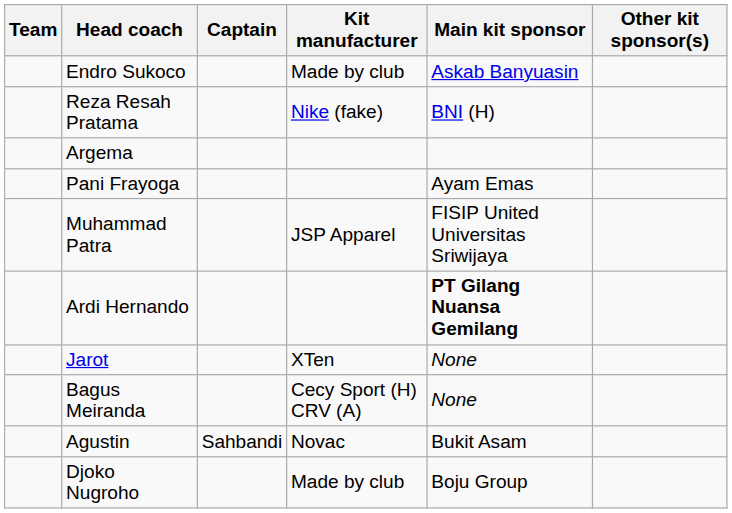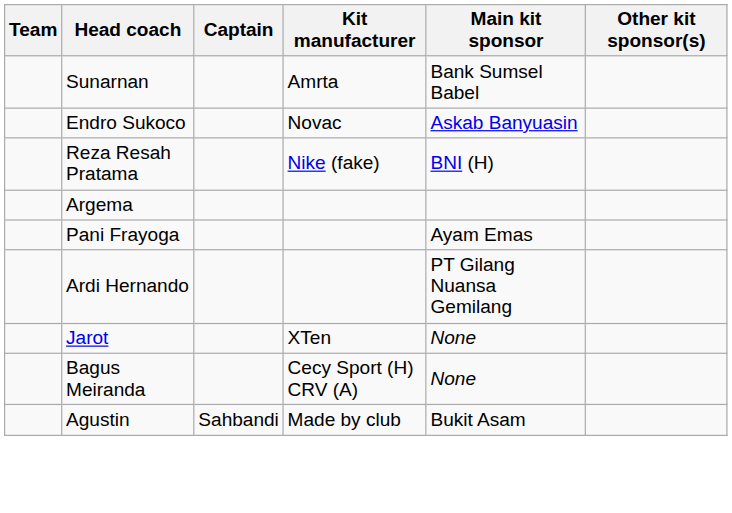 <table class="wikitable">
 <tr>
 <th>Team</th>
 <th>Head coach</th>
 <th>Captain</th>
 <th class="nowrap">Kit manufacturer</th>
 <th>Main kit sponsor</th>
 <th>Other kit sponsor(s)</th>
 </tr>
 <tr>
 <td></td>
+<td> Sunarnan</td>
+<td></td>
+<td> Amrta</td>
+<td>Bank Sumsel Babel</td>
+<td></td>
+</tr>
+<tr>
+<td></td>
 <td> Endro Sukoco</td>
 <td></td>
-<td> Made by club</td>
+<td> Novac</td>
 <td><a href='#'>Askab Banyuasin</a></td>
 <td></td>
 </tr>
 <tr>
 <td></td>
 <td> Reza Resah Pratama</td>
 <td></td>
 <td> <a href='#'>Nike</a> (fake)</td>
 <td><a href='#'>BNI</a> (H)</td>
 <td></td>
 </tr>
 <tr>
 <td></td>
 <td> Argema</td>
 <td></td>
 <td></td>
 <td></td>
 <td></td>
 </tr>
 <tr>
 <td></td>
 <td> Pani Frayoga</td>
 <td></td>
 <td></td>
 <td>Ayam Emas</td>
 <td></td>
 </tr>
 <tr>
 <td></td>
-<td> Muhammad Patra</td>
-<td></td>
-<td> JSP Apparel</td>
-<td>FISIP United Universitas Sriwijaya</td>
-<td></td>
-</tr>
-<tr>
-<td></td>
 <td> Ardi Hernando</td>
 <td></td>
 <td></td>
-<td><strong>PT Gilang Nuansa Gemilang</strong></td>
+<td>PT Gilang Nuansa Gemilang</td>
 <td></td>
 </tr>
 <tr>
 <td></td>
 <td> <a href='#'>Jarot</a></td>
 <td></td>
 <td> XTen</td>
 <td><em>None</em></td>
 <td></td>
 </tr>
 <tr>
 <td></td>
 <td> Bagus Meiranda</td>
 <td></td>
 <td> Cecy Sport (H)<br> CRV (A)</td>
 <td><em>None</em></td>
 <td></td>
 </tr>
 <tr>
 <td></td>
 <td> Agustin</td>
 <td> Sahbandi</td>
-<td> Novac</td>
+<td> Made by club</td>
 <td>Bukit Asam</td>
 <td></td>
 </tr>
-<tr>
-<td></td>
-<td> Djoko Nugroho</td>
-<td></td>
-<td> Made by club</td>
-<td>Boju Group</td>
-<td></td>
-</tr>
 </table>
